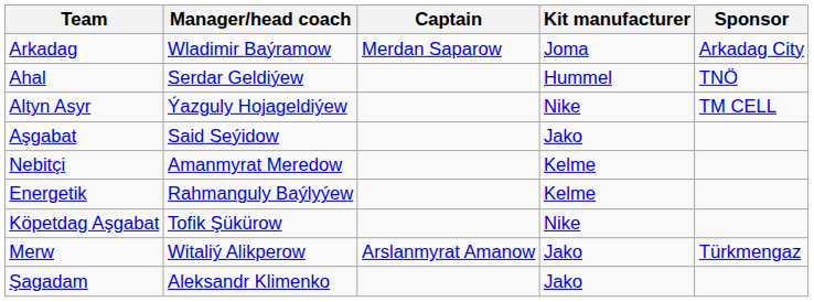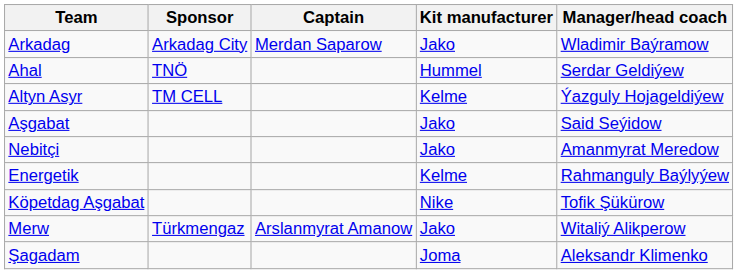 <table class="wikitable sortable" style="text-align: left;">
 <tr>
 <th>Team</th>
-<th>Manager/head coach</th>
+<th>Sponsor</th>
 <th>Captain</th>
 <th>Kit manufacturer</th>
-<th>Sponsor</th>
+<th>Manager/head coach</th>
 </tr>
 <tr>
 <td><a href='#'>Arkadag</a></td>
+<td><a href='#'>Arkadag City</a></td>
+<td> <a href='#'>Merdan Saparow</a></td>
+<td><a href='#'>Jako</a></td>
 <td> <a href='#'>Wladimir Baýramow</a></td>
-<td> <a href='#'>Merdan Saparow</a></td>
-<td><a href='#'>Joma</a></td>
-<td><a href='#'>Arkadag City</a></td>
 </tr>
 <tr>
 <td><a href='#'>Ahal</a></td>
-<td> <a href='#'>Serdar Geldiýew</a></td>
+<td><a href='#'>TNÖ</a></td>
 <td></td>
 <td><a href='#'>Hummel</a>  </td>
-<td><a href='#'>TNÖ</a></td>
+<td> <a href='#'>Serdar Geldiýew</a></td>
 </tr>
 <tr>
 <td><a href='#'>Altyn Asyr</a></td>
+<td><a href='#'>TM CELL</a></td>
+<td></td>
+<td><a href='#'>Kelme</a></td>
 <td> <a href='#'>Ýazguly Hojageldiýew</a></td>
-<td></td>
-<td><a href='#'>Nike</a></td>
-<td><a href='#'>TM CELL</a></td>
 </tr>
 <tr>
 <td><a href='#'>Aşgabat</a></td>
-<td> <a href='#'>Said Seýidow</a></td>
+<td></td>
 <td></td>
 <td><a href='#'>Jako</a></td>
-<td></td>
+<td> <a href='#'>Said Seýidow</a></td>
 </tr>
 <tr>
 <td><a href='#'>Nebitçi</a></td>
+<td></td>
+<td></td>
+<td><a href='#'>Jako</a></td>
 <td> <a href='#'>Amanmyrat Meredow</a></td>
-<td></td>
-<td><a href='#'>Kelme</a></td>
-<td></td>
 </tr>
 <tr>
 <td><a href='#'>Energetik</a></td>
-<td> <a href='#'>Rahmanguly Baýlyýew</a></td>
+<td></td>
 <td></td>
 <td><a href='#'>Kelme</a></td>
-<td></td>
+<td> <a href='#'>Rahmanguly Baýlyýew</a></td>
 </tr>
 <tr>
 <td><a href='#'>Köpetdag Aşgabat</a></td>
-<td> <a href='#'>Tofik Şükürow</a></td>
+<td></td>
 <td></td>
 <td><a href='#'>Nike</a></td>
-<td></td>
+<td> <a href='#'>Tofik Şükürow</a></td>
 </tr>
 <tr>
 <td><a href='#'>Merw</a></td>
-<td> <a href='#'>Witaliý Alikperow</a></td>
+<td><a href='#'>Türkmengaz</a></td>
 <td> <a href='#'>Arslanmyrat Amanow</a></td>
 <td><a href='#'>Jako</a></td>
-<td><a href='#'>Türkmengaz</a></td>
+<td> <a href='#'>Witaliý Alikperow</a></td>
 </tr>
 <tr>
 <td><a href='#'>Şagadam</a></td>
+<td></td>
+<td></td>
+<td><a href='#'>Joma</a></td>
 <td> <a href='#'>Aleksandr Klimenko</a></td>
-<td></td>
-<td><a href='#'>Jako</a></td>
-<td></td>
 </tr>
 </table>
